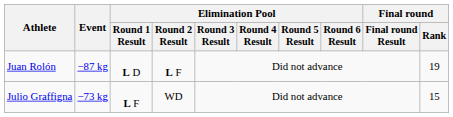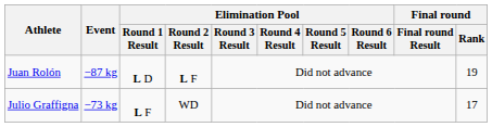 <table class="wikitable" style="font-size:90%">
 <tr>
 <th rowspan="2">Athlete</th>
 <th rowspan="2">Event</th>
 <th colspan=6>Elimination Pool</th>
 <th colspan=2>Final round</th>
 </tr>
 <tr style="font-size: 95%">
 <th>Round 1<br>Result</th>
 <th>Round 2<br>Result</th>
 <th>Round 3<br>Result</th>
 <th>Round 4<br>Result</th>
 <th>Round 5<br>Result</th>
 <th>Round 6<br>Result</th>
 <th>Final round<br>Result</th>
 <th>Rank</th>
 </tr>
 <tr align=center>
 <td align=left><a href='#'>Juan Rolón</a></td>
 <td align=left><a href='#'>−87 kg</a></td>
 <td><br><strong>L</strong> D</td>
 <td><br><strong>L</strong> F</td>
 <td colspan=5>Did not advance</td>
 <td>19</td>
 </tr>
 <tr align=center>
 <td align=left><a href='#'>Julio Graffigna</a></td>
 <td align=left><a href='#'>−73 kg</a></td>
 <td><br><strong>L</strong> F</td>
 <td>WD</td>
 <td colspan=5>Did not advance</td>
-<td>15</td>
+<td>17</td>
 </tr>
 </table>
